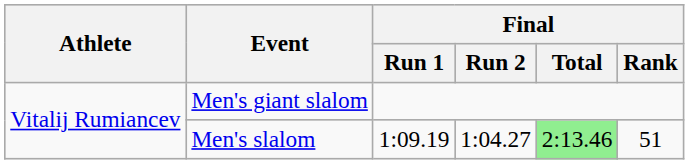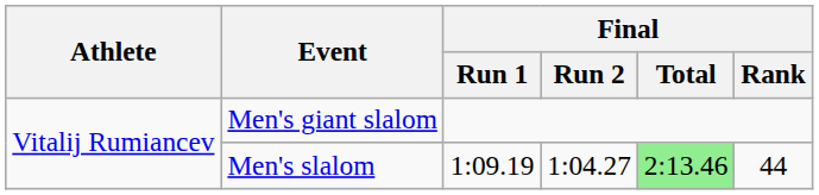 <table class="wikitable" style="font-size:90%">
 <tr>
 <th rowspan="2">Athlete</th>
 <th rowspan="2">Event</th>
 <th colspan="5">Final</th>
 </tr>
 <tr>
 <th>Run 1</th>
 <th>Run 2</th>
 <th>Total</th>
 <th>Rank</th>
 </tr>
 <tr>
 <td rowspan=2><a href='#'>Vitalij Rumiancev</a></td>
 <td><a href='#'>Men's giant slalom</a></td>
 <td colspan=4 align="center"></td>
 </tr>
 <tr>
 <td><a href='#'>Men's slalom</a></td>
 <td align="center">1:09.19</td>
 <td align="center">1:04.27</td>
 <td align="center" style="background: lightgreen;">2:13.46</td>
-<td align="center">51</td>
+<td align="center">44</td>
 </tr>
 </table>
